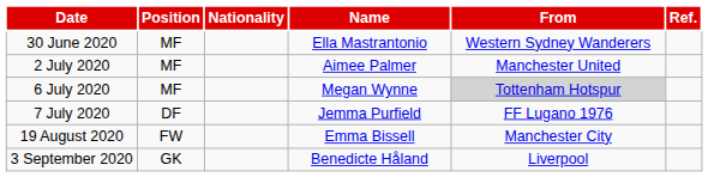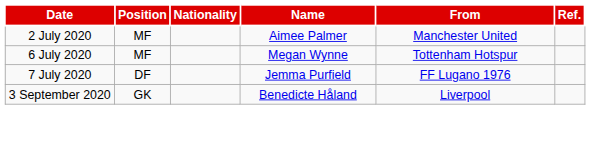 <table class="wikitable" style="text-align:center; font-size:90%; ">
 <tr>
 <th style="background:#DD0000;color:#FFFFFF;border:2px solid #FFFFFF; width:120px;">Date</th>
 <th style="background:#DD0000;color:#FFFFFF;border:2px solid #FFFFFF; width:50px;">Position</th>
 <th style="background:#DD0000;color:#FFFFFF;border:2px solid #FFFFFF; width:50px;">Nationality</th>
 <th style="background:#DD0000;color:#FFFFFF;border:2px solid #FFFFFF; width:150px;">Name</th>
 <th style="background:#DD0000;color:#FFFFFF;border:2px solid #FFFFFF; width:200px;">From</th>
 <th style="background:#DD0000;color:#FFFFFF;border:2px solid #FFFFFF; width:25px;">Ref.</th>
-</tr>
-<tr>
-<td>30 June 2020</td>
-<td>MF</td>
-<td></td>
-<td><a href='#'>Ella Mastrantonio</a></td>
-<td> <a href='#'>Western Sydney Wanderers</a></td>
-<td></td>
 </tr>
 <tr>
 <td>2 July 2020</td>
 <td>MF</td>
 <td></td>
 <td><a href='#'>Aimee Palmer</a></td>
 <td> <a href='#'>Manchester United</a></td>
 <td></td>
 </tr>
 <tr>
 <td>6 July 2020</td>
 <td>MF</td>
 <td></td>
 <td><a href='#'>Megan Wynne</a></td>
-<td style="background: lightgrey;"> <a href='#'>Tottenham Hotspur</a></td>
+<td> <a href='#'>Tottenham Hotspur</a></td>
 <td></td>
 </tr>
 <tr>
 <td>7 July 2020</td>
 <td>DF</td>
 <td></td>
 <td><a href='#'>Jemma Purfield</a></td>
 <td> <a href='#'>FF Lugano 1976</a></td>
 <td></td>
 </tr>
 <tr>
-<td>19 August 2020</td>
-<td>FW</td>
-<td></td>
-<td><a href='#'>Emma Bissell</a></td>
-<td> <a href='#'>Manchester City</a></td>
-<td></td>
-</tr>
-<tr>
 <td>3 September 2020</td>
 <td>GK</td>
 <td></td>
 <td><a href='#'>Benedicte Håland</a></td>
 <td> <a href='#'>Liverpool</a></td>
 <td></td>
 </tr>
 </table>
